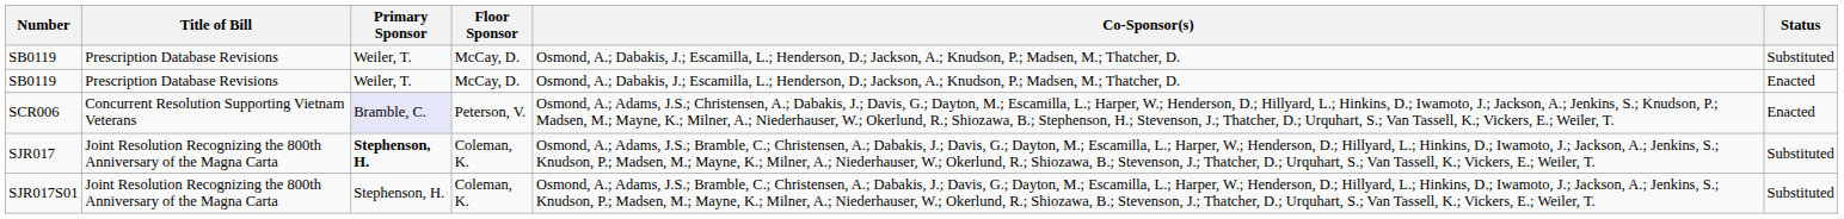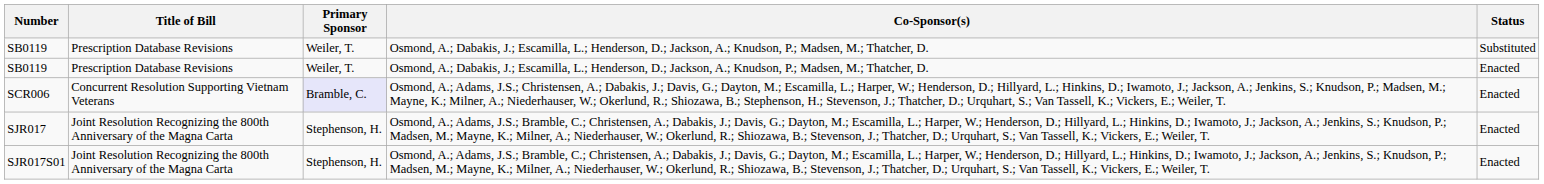 <table class="wikitable">
 <tr>
 <th>Number</th>
 <th>Title of Bill</th>
 <th>Primary Sponsor</th>
-<th>Floor Sponsor</th>
 <th>Co-Sponsor(s)</th>
 <th>Status</th>
 </tr>
 <tr>
 <td>SB0119</td>
 <td>Prescription Database Revisions</td>
 <td>Weiler, T.</td>
-<td>McCay, D.</td>
 <td>Osmond, A.; Dabakis, J.; Escamilla, L.; Henderson, D.; Jackson, A.; Knudson, P.; Madsen, M.; Thatcher, D.</td>
 <td>Substituted</td>
 </tr>
 <tr>
 <td>SB0119</td>
 <td>Prescription Database Revisions</td>
 <td>Weiler, T.</td>
-<td>McCay, D.</td>
 <td>Osmond, A.; Dabakis, J.; Escamilla, L.; Henderson, D.; Jackson, A.; Knudson, P.; Madsen, M.; Thatcher, D.</td>
 <td>Enacted</td>
 </tr>
 <tr>
 <td>SCR006</td>
 <td>Concurrent Resolution Supporting Vietnam Veterans</td>
 <td style="background: lavender;">Bramble, C.</td>
-<td>Peterson, V.</td>
 <td>Osmond, A.; Adams, J.S.; Christensen, A.; Dabakis, J.; Davis, G.; Dayton, M.; Escamilla, L.; Harper, W.; Henderson, D.; Hillyard, L.; Hinkins, D.; Iwamoto, J.; Jackson, A.; Jenkins, S.; Knudson, P.; Madsen, M.; Mayne, K.; Milner, A.; Niederhauser, W.; Okerlund, R.; Shiozawa, B.; Stephenson, H.; Stevenson, J.; Thatcher, D.; Urquhart, S.; Van Tassell, K.; Vickers, E.; Weiler, T.</td>
 <td>Enacted</td>
 </tr>
 <tr>
 <td>SJR017</td>
 <td>Joint Resolution Recognizing the 800th Anniversary of the Magna Carta</td>
-<td><strong>Stephenson, H.</strong></td>
-<td>Coleman, K.</td>
+<td>Stephenson, H.</td>
 <td>Osmond, A.; Adams, J.S.; Bramble, C.; Christensen, A.; Dabakis, J.; Davis, G.; Dayton, M.; Escamilla, L.; Harper, W.; Henderson, D.; Hillyard, L.; Hinkins, D.; Iwamoto, J.; Jackson, A.; Jenkins, S.; Knudson, P.; Madsen, M.; Mayne, K.; Milner, A.; Niederhauser, W.; Okerlund, R.; Shiozawa, B.; Stevenson, J.; Thatcher, D.; Urquhart, S.; Van Tassell, K.; Vickers, E.; Weiler, T.</td>
-<td>Substituted</td>
+<td>Enacted</td>
 </tr>
 <tr>
 <td>SJR017S01</td>
 <td>Joint Resolution Recognizing the 800th Anniversary of the Magna Carta</td>
 <td>Stephenson, H.</td>
-<td>Coleman, K.</td>
 <td>Osmond, A.; Adams, J.S.; Bramble, C.; Christensen, A.; Dabakis, J.; Davis, G.; Dayton, M.; Escamilla, L.; Harper, W.; Henderson, D.; Hillyard, L.; Hinkins, D.; Iwamoto, J.; Jackson, A.; Jenkins, S.; Knudson, P.; Madsen, M.; Mayne, K.; Milner, A.; Niederhauser, W.; Okerlund, R.; Shiozawa, B.; Stevenson, J.; Thatcher, D.; Urquhart, S.; Van Tassell, K.; Vickers, E.; Weiler, T.</td>
-<td>Substituted</td>
+<td>Enacted</td>
 </tr>
 </table>
